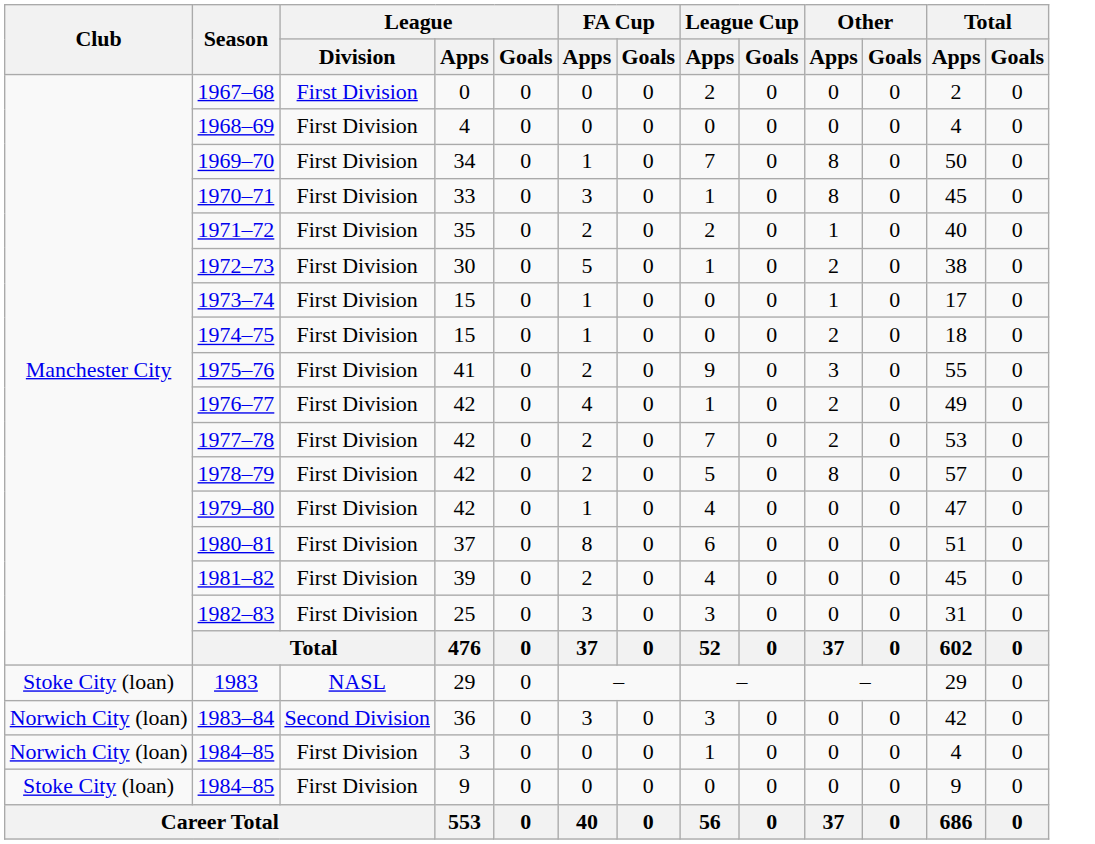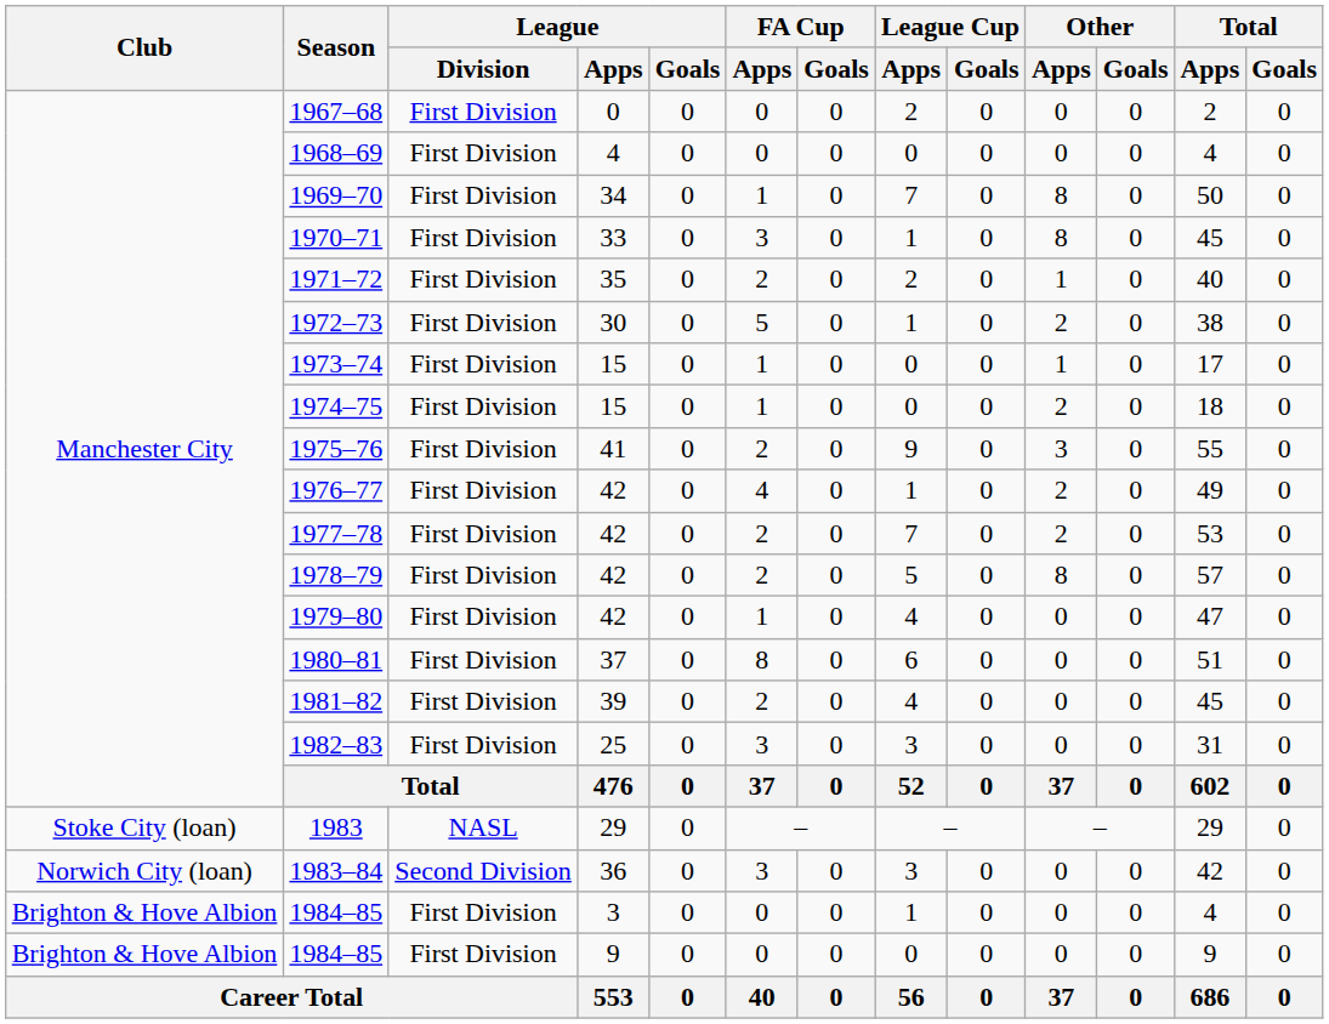 <table class="wikitable" style="text-align:center">
 <tr>
 <th rowspan="2">Club</th>
 <th rowspan="2">Season</th>
 <th colspan="3">League</th>
 <th colspan="2">FA Cup</th>
 <th colspan="2">League Cup</th>
 <th colspan="2">Other</th>
 <th colspan="2">Total</th>
 </tr>
 <tr>
 <th>Division</th>
 <th>Apps</th>
 <th>Goals</th>
 <th>Apps</th>
 <th>Goals</th>
 <th>Apps</th>
 <th>Goals</th>
 <th>Apps</th>
 <th>Goals</th>
 <th>Apps</th>
 <th>Goals</th>
 </tr>
 <tr>
 <td rowspan="17"><a href='#'>Manchester City</a></td>
 <td><a href='#'>1967–68</a></td>
 <td><a href='#'>First Division</a></td>
 <td>0</td>
 <td>0</td>
 <td>0</td>
 <td>0</td>
 <td>2</td>
 <td>0</td>
 <td>0</td>
 <td>0</td>
 <td>2</td>
 <td>0</td>
 </tr>
 <tr>
 <td><a href='#'>1968–69</a></td>
 <td>First Division</td>
 <td>4</td>
 <td>0</td>
 <td>0</td>
 <td>0</td>
 <td>0</td>
 <td>0</td>
 <td>0</td>
 <td>0</td>
 <td>4</td>
 <td>0</td>
 </tr>
 <tr>
 <td><a href='#'>1969–70</a></td>
 <td>First Division</td>
 <td>34</td>
 <td>0</td>
 <td>1</td>
 <td>0</td>
 <td>7</td>
 <td>0</td>
 <td>8</td>
 <td>0</td>
 <td>50</td>
 <td>0</td>
 </tr>
 <tr>
 <td><a href='#'>1970–71</a></td>
 <td>First Division</td>
 <td>33</td>
 <td>0</td>
 <td>3</td>
 <td>0</td>
 <td>1</td>
 <td>0</td>
 <td>8</td>
 <td>0</td>
 <td>45</td>
 <td>0</td>
 </tr>
 <tr>
 <td><a href='#'>1971–72</a></td>
 <td>First Division</td>
 <td>35</td>
 <td>0</td>
 <td>2</td>
 <td>0</td>
 <td>2</td>
 <td>0</td>
 <td>1</td>
 <td>0</td>
 <td>40</td>
 <td>0</td>
 </tr>
 <tr>
 <td><a href='#'>1972–73</a></td>
 <td>First Division</td>
 <td>30</td>
 <td>0</td>
 <td>5</td>
 <td>0</td>
 <td>1</td>
 <td>0</td>
 <td>2</td>
 <td>0</td>
 <td>38</td>
 <td>0</td>
 </tr>
 <tr>
 <td><a href='#'>1973–74</a></td>
 <td>First Division</td>
 <td>15</td>
 <td>0</td>
 <td>1</td>
 <td>0</td>
 <td>0</td>
 <td>0</td>
 <td>1</td>
 <td>0</td>
 <td>17</td>
 <td>0</td>
 </tr>
 <tr>
 <td><a href='#'>1974–75</a></td>
 <td>First Division</td>
 <td>15</td>
 <td>0</td>
 <td>1</td>
 <td>0</td>
 <td>0</td>
 <td>0</td>
 <td>2</td>
 <td>0</td>
 <td>18</td>
 <td>0</td>
 </tr>
 <tr>
 <td><a href='#'>1975–76</a></td>
 <td>First Division</td>
 <td>41</td>
 <td>0</td>
 <td>2</td>
 <td>0</td>
 <td>9</td>
 <td>0</td>
 <td>3</td>
 <td>0</td>
 <td>55</td>
 <td>0</td>
 </tr>
 <tr>
 <td><a href='#'>1976–77</a></td>
 <td>First Division</td>
 <td>42</td>
 <td>0</td>
 <td>4</td>
 <td>0</td>
 <td>1</td>
 <td>0</td>
 <td>2</td>
 <td>0</td>
 <td>49</td>
 <td>0</td>
 </tr>
 <tr>
 <td><a href='#'>1977–78</a></td>
 <td>First Division</td>
 <td>42</td>
 <td>0</td>
 <td>2</td>
 <td>0</td>
 <td>7</td>
 <td>0</td>
 <td>2</td>
 <td>0</td>
 <td>53</td>
 <td>0</td>
 </tr>
 <tr>
 <td><a href='#'>1978–79</a></td>
 <td>First Division</td>
 <td>42</td>
 <td>0</td>
 <td>2</td>
 <td>0</td>
 <td>5</td>
 <td>0</td>
 <td>8</td>
 <td>0</td>
 <td>57</td>
 <td>0</td>
 </tr>
 <tr>
 <td><a href='#'>1979–80</a></td>
 <td>First Division</td>
 <td>42</td>
 <td>0</td>
 <td>1</td>
 <td>0</td>
 <td>4</td>
 <td>0</td>
 <td>0</td>
 <td>0</td>
 <td>47</td>
 <td>0</td>
 </tr>
 <tr>
 <td><a href='#'>1980–81</a></td>
 <td>First Division</td>
 <td>37</td>
 <td>0</td>
 <td>8</td>
 <td>0</td>
 <td>6</td>
 <td>0</td>
 <td>0</td>
 <td>0</td>
 <td>51</td>
 <td>0</td>
 </tr>
 <tr>
 <td><a href='#'>1981–82</a></td>
 <td>First Division</td>
 <td>39</td>
 <td>0</td>
 <td>2</td>
 <td>0</td>
 <td>4</td>
 <td>0</td>
 <td>0</td>
 <td>0</td>
 <td>45</td>
 <td>0</td>
 </tr>
 <tr>
 <td><a href='#'>1982–83</a></td>
 <td>First Division</td>
 <td>25</td>
 <td>0</td>
 <td>3</td>
 <td>0</td>
 <td>3</td>
 <td>0</td>
 <td>0</td>
 <td>0</td>
 <td>31</td>
 <td>0</td>
 </tr>
 <tr>
 <th colspan="2">Total</th>
 <th>476</th>
 <th>0</th>
 <th>37</th>
 <th>0</th>
 <th>52</th>
 <th>0</th>
 <th>37</th>
 <th>0</th>
 <th>602</th>
 <th>0</th>
 </tr>
 <tr>
 <td><a href='#'>Stoke City</a> (loan)</td>
 <td><a href='#'>1983</a></td>
 <td><a href='#'>NASL</a></td>
 <td>29</td>
 <td>0</td>
 <td colspan="2">–</td>
 <td colspan="2">–</td>
 <td colspan="2">–</td>
 <td>29</td>
 <td>0</td>
 </tr>
 <tr>
 <td><a href='#'>Norwich City</a> (loan)</td>
 <td><a href='#'>1983–84</a></td>
 <td><a href='#'>Second Division</a></td>
 <td>36</td>
 <td>0</td>
 <td>3</td>
 <td>0</td>
 <td>3</td>
 <td>0</td>
 <td>0</td>
 <td>0</td>
 <td>42</td>
 <td>0</td>
 </tr>
 <tr>
-<td><a href='#'>Norwich City</a> (loan)</td>
+<td><a href='#'>Brighton & Hove Albion</a></td>
 <td><a href='#'>1984–85</a></td>
 <td>First Division</td>
 <td>3</td>
 <td>0</td>
 <td>0</td>
 <td>0</td>
 <td>1</td>
 <td>0</td>
 <td>0</td>
 <td>0</td>
 <td>4</td>
 <td>0</td>
 </tr>
 <tr>
-<td><a href='#'>Stoke City</a> (loan)</td>
+<td><a href='#'>Brighton & Hove Albion</a></td>
 <td><a href='#'>1984–85</a></td>
 <td>First Division</td>
 <td>9</td>
 <td>0</td>
 <td>0</td>
 <td>0</td>
 <td>0</td>
 <td>0</td>
 <td>0</td>
 <td>0</td>
 <td>9</td>
 <td>0</td>
 </tr>
 <tr>
 <th colspan="3">Career Total</th>
 <th>553</th>
 <th>0</th>
 <th>40</th>
 <th>0</th>
 <th>56</th>
 <th>0</th>
 <th>37</th>
 <th>0</th>
 <th>686</th>
 <th>0</th>
 </tr>
 </table>
